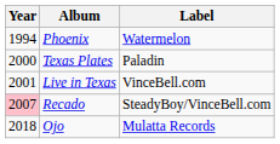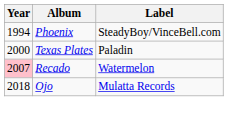 <table class="wikitable">
 <tr>
 <th>Year</th>
 <th>Album</th>
 <th>Label</th>
 </tr>
 <tr>
 <td>1994</td>
 <td><em><a href='#'>Phoenix</a></em></td>
-<td><a href='#'>Watermelon</a></td>
+<td>SteadyBoy/VinceBell.com</td>
 </tr>
 <tr>
 <td>2000</td>
 <td><em><a href='#'>Texas Plates</a></em></td>
 <td>Paladin</td>
 </tr>
 <tr>
-<td>2001</td>
-<td><em><a href='#'>Live in Texas</a></em></td>
-<td>VinceBell.com</td>
-</tr>
-<tr>
 <td style="background: pink;">2007</td>
 <td><em><a href='#'>Recado</a></em></td>
-<td>SteadyBoy/VinceBell.com</td>
+<td><a href='#'>Watermelon</a></td>
 </tr>
 <tr>
 <td>2018</td>
 <td><em><a href='#'>Ojo</a></em></td>
 <td><a href='#'>Mulatta Records</a></td>
 </tr>
 </table>
